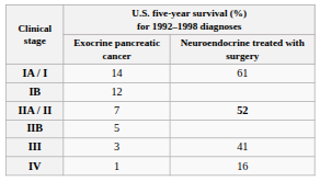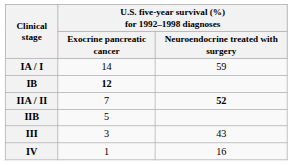 <table class="wikitable floatright" style="text-align:center;font-size:90%;width:45%;margin-left:1em">
 <tr style="background: #E5AFAA;text-align:center;font-size:90%;">
 <th rowspan="2" scope="col">Clinical stage</th>
 <th colspan="2">U.S. five-year survival (%)<br>for 1992–1998 diagnoses</th>
 </tr>
 <tr style="background: #E5AFAA;text-align:center;font-size:90%;">
 <th scope="col">Exocrine pancreatic cancer</th>
 <th scope="col">Neuroendocrine treated with surgery</th>
 </tr>
 <tr>
 <th scope="row">IA / I</th>
 <td>14</td>
-<td>61</td>
+<td>59</td>
 </tr>
 <tr>
 <th scope="row">IB</th>
-<td>12</td>
+<td><strong>12</strong></td>
 <td></td>
 </tr>
 <tr>
 <th scope="row">IIA / II</th>
 <td>7</td>
 <td><strong>52</strong></td>
 </tr>
 <tr>
 <th scope="row">IIB</th>
 <td>5</td>
 <td></td>
 </tr>
 <tr>
 <th scope="row">III</th>
 <td>3</td>
-<td>41</td>
+<td>43</td>
 </tr>
 <tr>
 <th scope="row">IV</th>
 <td>1</td>
 <td>16</td>
 </tr>
 </table>
